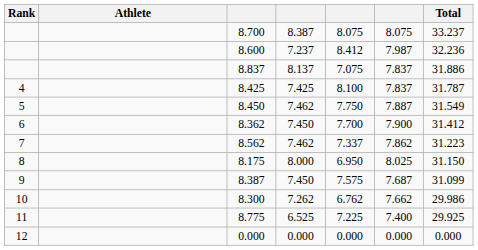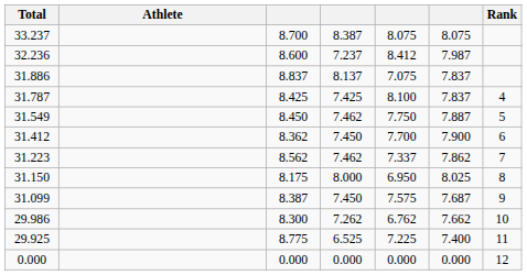 <table class=wikitable style="text-align:center">
 <tr>
-<th width=40>Rank</th>
+<th width=60>Total</th>
 <th width=250>Athlete</th>
 <th width=60></th>
 <th width=60></th>
 <th width=60></th>
 <th width=60></th>
-<th width=60>Total</th>
+<th width=40>Rank</th>
 </tr>
 <tr>
-<td></td>
+<td>33.237</td>
 <td align="left"></td>
 <td>8.700</td>
 <td>8.387</td>
 <td>8.075</td>
 <td>8.075</td>
-<td>33.237</td>
+<td></td>
 </tr>
 <tr>
-<td></td>
+<td>32.236</td>
 <td align="left"></td>
 <td>8.600</td>
 <td>7.237</td>
 <td>8.412</td>
 <td>7.987</td>
-<td>32.236</td>
+<td></td>
 </tr>
 <tr>
-<td></td>
+<td>31.886</td>
 <td align="left"></td>
 <td>8.837</td>
 <td>8.137</td>
 <td>7.075</td>
 <td>7.837</td>
-<td>31.886</td>
+<td></td>
 </tr>
 <tr>
-<td>4</td>
+<td>31.787</td>
 <td align="left"></td>
 <td>8.425</td>
 <td>7.425</td>
 <td>8.100</td>
 <td>7.837</td>
-<td>31.787</td>
+<td>4</td>
 </tr>
 <tr>
-<td>5</td>
+<td>31.549</td>
 <td align="left"></td>
 <td>8.450</td>
 <td>7.462</td>
 <td>7.750</td>
 <td>7.887</td>
-<td>31.549</td>
+<td>5</td>
 </tr>
 <tr>
-<td>6</td>
+<td>31.412</td>
 <td align="left"></td>
 <td>8.362</td>
 <td>7.450</td>
 <td>7.700</td>
 <td>7.900</td>
-<td>31.412</td>
+<td>6</td>
 </tr>
 <tr>
-<td>7</td>
+<td>31.223</td>
 <td align="left"></td>
 <td>8.562</td>
 <td>7.462</td>
 <td>7.337</td>
 <td>7.862</td>
-<td>31.223</td>
+<td>7</td>
 </tr>
 <tr>
-<td>8</td>
+<td>31.150</td>
 <td align="left"></td>
 <td>8.175</td>
 <td>8.000</td>
 <td>6.950</td>
 <td>8.025</td>
-<td>31.150</td>
+<td>8</td>
 </tr>
 <tr>
-<td>9</td>
+<td>31.099</td>
 <td align="left"></td>
 <td>8.387</td>
 <td>7.450</td>
 <td>7.575</td>
 <td>7.687</td>
-<td>31.099</td>
+<td>9</td>
 </tr>
 <tr>
-<td>10</td>
+<td>29.986</td>
 <td align="left"></td>
 <td>8.300</td>
 <td>7.262</td>
 <td>6.762</td>
 <td>7.662</td>
-<td>29.986</td>
+<td>10</td>
 </tr>
 <tr>
-<td>11</td>
+<td>29.925</td>
 <td align="left"></td>
 <td>8.775</td>
 <td>6.525</td>
 <td>7.225</td>
 <td>7.400</td>
-<td>29.925</td>
+<td>11</td>
 </tr>
 <tr>
-<td>12</td>
+<td>0.000</td>
 <td align="left"></td>
 <td>0.000</td>
 <td>0.000</td>
 <td>0.000</td>
 <td>0.000</td>
-<td>0.000</td>
+<td>12</td>
 </tr>
 </table>
